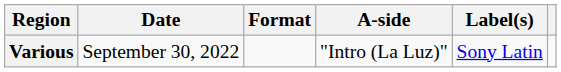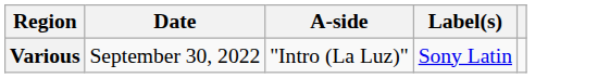 <table class="wikitable plainrowheaders">
 <tr>
 <th scope="col">Region</th>
 <th scope="col">Date</th>
-<th scope="col">Format</th>
 <th scope="col">A-side</th>
 <th scope="col">Label(s)</th>
 <th scope="col"></th>
 </tr>
 <tr>
 <th scope="row">Various</th>
 <td>September 30, 2022</td>
-<td></td>
 <td>"Intro (La Luz)"</td>
 <td rowspan="1"><a href='#'>Sony Latin</a></td>
 <td align="center"></td>
 </tr>
 </table>
